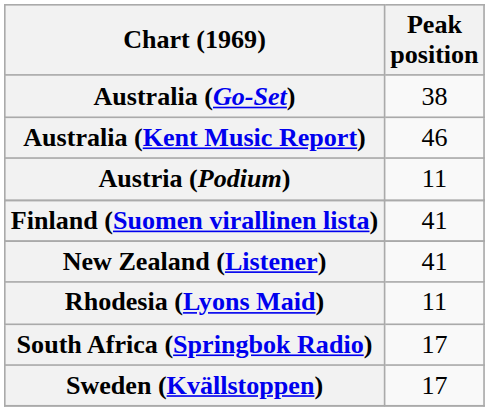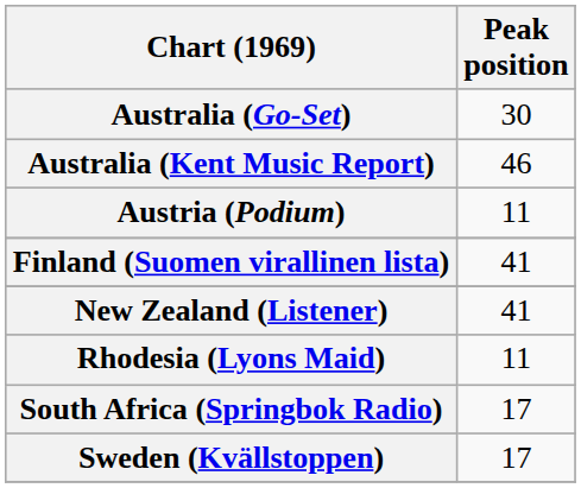 <table class="wikitable sortable plainrowheaders" style="text-align:center">
 <tr>
 <th>Chart (1969)</th>
 <th>Peak<br>position</th>
 </tr>
 <tr>
 <th scope="row">Australia (<em><a href='#'>Go-Set</a></em>)</th>
-<td>38</td>
+<td>30</td>
 </tr>
 <tr>
 <th scope="row">Australia (<a href='#'>Kent Music Report</a>)</th>
 <td>46</td>
 </tr>
 <tr>
 <th scope="row">Austria (<em>Podium</em>)</th>
 <td>11</td>
 </tr>
 <tr>
 </tr>
 <tr>
 </tr>
 <tr>
 <th scope="row">Finland (<a href='#'>Suomen virallinen lista</a>)</th>
 <td>41</td>
 </tr>
 <tr>
 </tr>
 <tr>
 </tr>
 <tr>
 </tr>
 <tr>
 </tr>
 <tr>
 <th scope="row">New Zealand (<a href='#'>Listener</a>)</th>
 <td>41</td>
 </tr>
 <tr>
 <th scope="row">Rhodesia (<a href='#'>Lyons Maid</a>)</th>
 <td>11</td>
 </tr>
 <tr>
 <th scope="row">South Africa (<a href='#'>Springbok Radio</a>)</th>
 <td>17</td>
 </tr>
 <tr>
 <th scope="row">Sweden (<a href='#'>Kvällstoppen</a>)</th>
 <td>17</td>
 </tr>
 <tr>
 </tr>
 </table>
